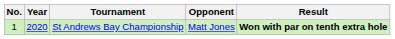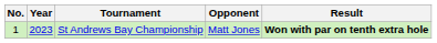 <table class="wikitable" style="font-size:95%;">
 <tr>
 <th>No.</th>
 <th>Year</th>
 <th>Tournament</th>
 <th>Opponent</th>
 <th>Result</th>
 </tr>
 <tr style="background:#D0F0C0;">
 <td align=center>1</td>
-<td><a href='#'>2020</a></td>
+<td><a href='#'>2023</a></td>
 <td><a href='#'>St Andrews Bay Championship</a></td>
 <td> <a href='#'>Matt Jones</a></td>
 <td><strong>Won with par on tenth extra hole</strong></td>
 </tr>
 </table>
